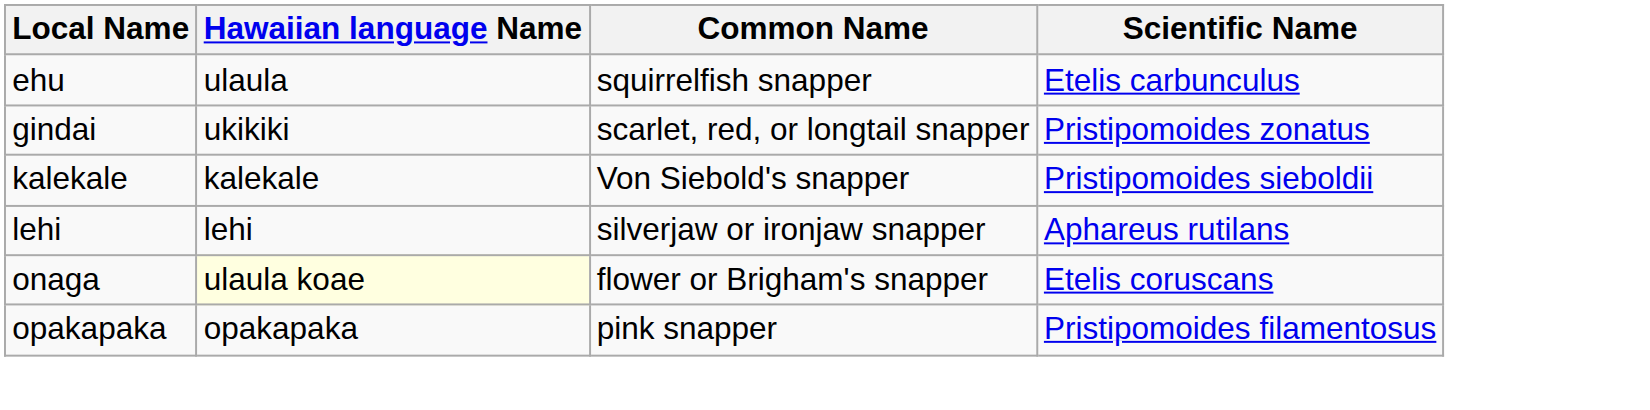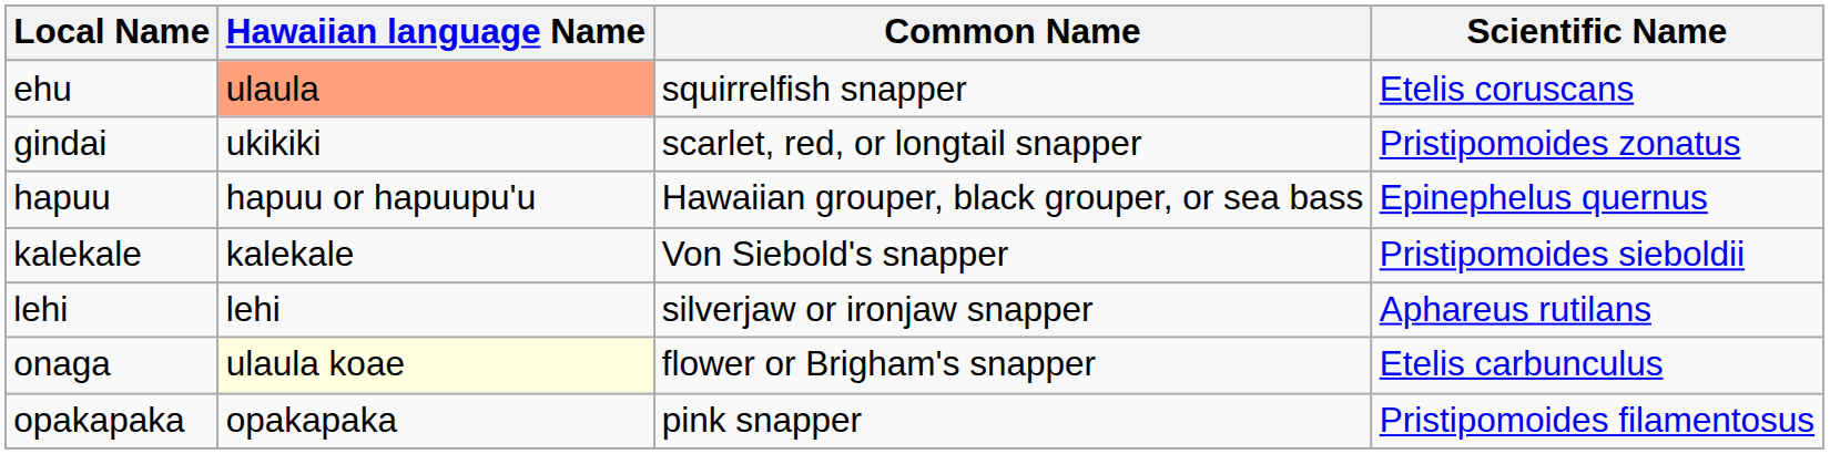 <table class="wikitable" border="1">
 <tr>
 <th>Local Name</th>
 <th><a href='#'>Hawaiian language</a> Name</th>
 <th>Common Name</th>
 <th>Scientific Name</th>
 </tr>
 <tr>
 <td>ehu</td>
-<td>ulaula</td>
+<td style="background: lightsalmon;">ulaula</td>
 <td>squirrelfish snapper</td>
-<td><a href='#'>Etelis carbunculus</a></td>
+<td><a href='#'>Etelis coruscans</a></td>
 </tr>
 <tr>
 <td>gindai</td>
 <td>ukikiki</td>
 <td>scarlet, red, or longtail snapper</td>
 <td><a href='#'>Pristipomoides zonatus</a></td>
+</tr>
+<tr>
+<td>hapuu</td>
+<td>hapuu or hapuupu'u</td>
+<td>Hawaiian grouper, black grouper, or sea bass</td>
+<td><a href='#'>Epinephelus quernus</a></td>
 </tr>
 <tr>
 <td>kalekale</td>
 <td>kalekale</td>
 <td>Von Siebold's snapper</td>
 <td><a href='#'>Pristipomoides sieboldii</a></td>
 </tr>
 <tr>
 <td>lehi</td>
 <td>lehi</td>
 <td>silverjaw or ironjaw snapper</td>
 <td><a href='#'>Aphareus rutilans</a></td>
 </tr>
 <tr>
 <td>onaga</td>
 <td style="background: lightyellow;">ulaula koae</td>
 <td>flower or Brigham's snapper</td>
-<td><a href='#'>Etelis coruscans</a></td>
+<td><a href='#'>Etelis carbunculus</a></td>
 </tr>
 <tr>
 <td>opakapaka</td>
 <td>opakapaka</td>
 <td>pink snapper</td>
 <td><a href='#'>Pristipomoides filamentosus</a></td>
 </tr>
 </table>
